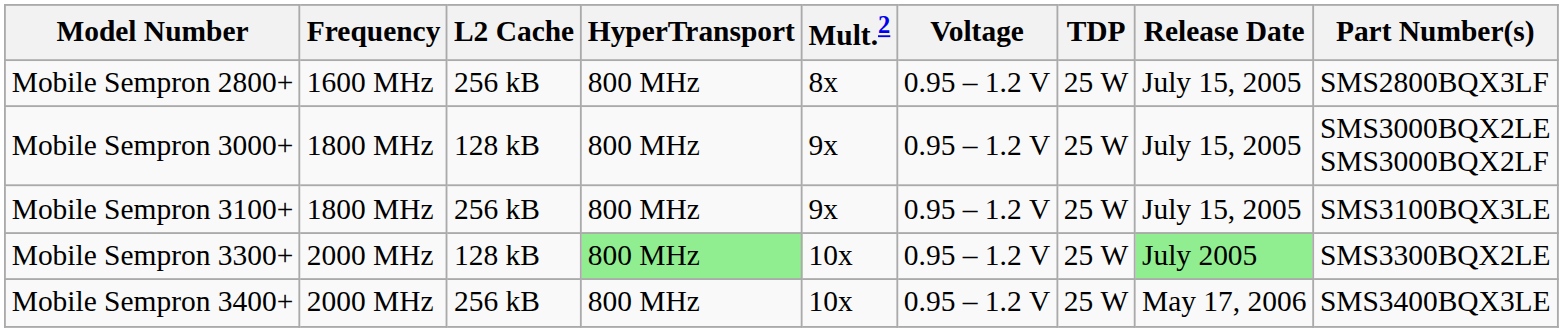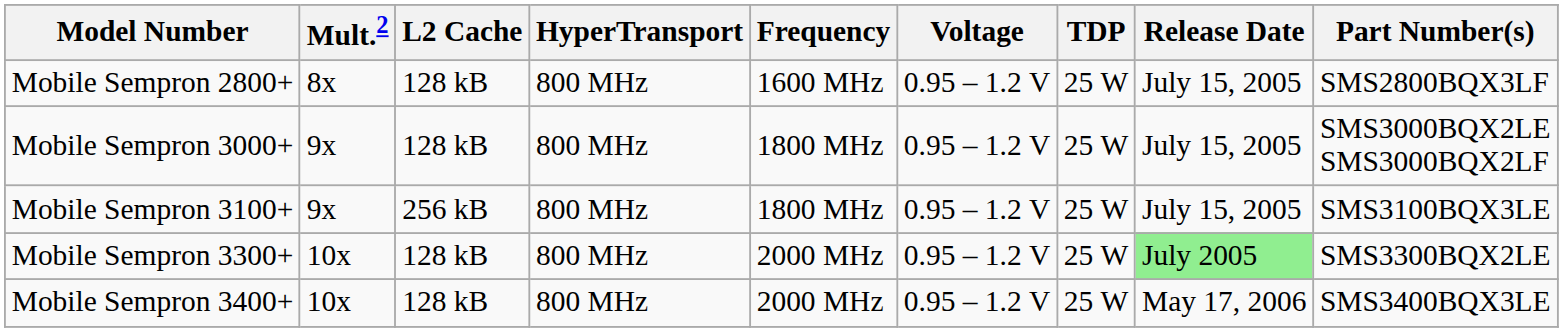 <table class="wikitable">
 <tr>
 <th>Model Number</th>
-<th>Frequency</th>
+<th>Mult.<sup><a href='#'>2</a></sup></th>
 <th>L2 Cache</th>
 <th>HyperTransport</th>
-<th>Mult.<sup><a href='#'>2</a></sup></th>
+<th>Frequency</th>
 <th>Voltage</th>
 <th>TDP</th>
 <th>Release Date</th>
 <th>Part Number(s)</th>
 </tr>
 <tr>
 <td>Mobile Sempron 2800+</td>
+<td>8x</td>
+<td>128 kB</td>
+<td>800 MHz</td>
 <td>1600 MHz</td>
-<td>256 kB</td>
-<td>800 MHz</td>
-<td>8x</td>
 <td>0.95 – 1.2 V</td>
 <td>25 W</td>
 <td>July 15, 2005</td>
 <td>SMS2800BQX3LF</td>
 </tr>
 <tr>
 <td>Mobile Sempron 3000+</td>
-<td>1800 MHz</td>
+<td>9x</td>
 <td>128 kB</td>
 <td>800 MHz</td>
-<td>9x</td>
+<td>1800 MHz</td>
 <td>0.95 – 1.2 V</td>
 <td>25 W</td>
 <td>July 15, 2005</td>
 <td>SMS3000BQX2LE<br>SMS3000BQX2LF</td>
 </tr>
 <tr>
 <td>Mobile Sempron 3100+</td>
-<td>1800 MHz</td>
+<td>9x</td>
 <td>256 kB</td>
 <td>800 MHz</td>
-<td>9x</td>
+<td>1800 MHz</td>
 <td>0.95 – 1.2 V</td>
 <td>25 W</td>
 <td>July 15, 2005</td>
 <td>SMS3100BQX3LE</td>
 </tr>
 <tr>
 <td>Mobile Sempron 3300+</td>
+<td>10x</td>
+<td>128 kB</td>
+<td>800 MHz</td>
 <td>2000 MHz</td>
-<td>128 kB</td>
-<td style="background: lightgreen;">800 MHz</td>
-<td>10x</td>
 <td>0.95 – 1.2 V</td>
 <td>25 W</td>
 <td style="background: lightgreen;">July 2005</td>
 <td>SMS3300BQX2LE</td>
 </tr>
 <tr>
 <td>Mobile Sempron 3400+</td>
+<td>10x</td>
+<td>128 kB</td>
+<td>800 MHz</td>
 <td>2000 MHz</td>
-<td>256 kB</td>
-<td>800 MHz</td>
-<td>10x</td>
 <td>0.95 – 1.2 V</td>
 <td>25 W</td>
 <td>May 17, 2006</td>
 <td>SMS3400BQX3LE</td>
 </tr>
 </table>
